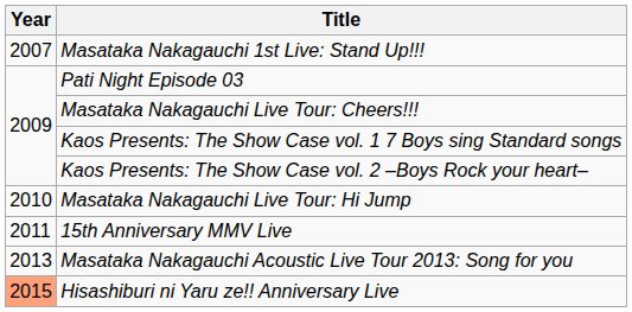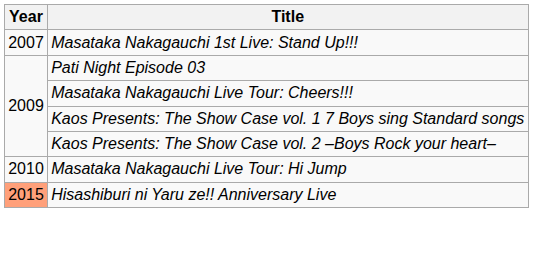 <table class="wikitable">
 <tr>
 <th>Year</th>
 <th>Title</th>
 </tr>
 <tr>
 <td>2007</td>
 <td><em>Masataka Nakagauchi 1st Live: Stand Up!!!</em></td>
 </tr>
 <tr>
 <td rowspan="4">2009</td>
 <td><em>Pati Night Episode 03</em></td>
 </tr>
 <tr>
 <td><em>Masataka Nakagauchi Live Tour: Cheers!!!</em></td>
 </tr>
 <tr>
 <td><em>Kaos Presents: The Show Case vol. 1 7 Boys sing Standard songs</em></td>
 </tr>
 <tr>
 <td><em>Kaos Presents: The Show Case vol. 2 –Boys Rock your heart–</em></td>
 </tr>
 <tr>
 <td>2010</td>
 <td><em>Masataka Nakagauchi Live Tour: Hi Jump</em></td>
 </tr>
 <tr>
-<td>2011</td>
-<td><em>15th Anniversary MMV Live</em></td>
-</tr>
-<tr>
-<td>2013</td>
-<td><em>Masataka Nakagauchi Acoustic Live Tour 2013: Song for you</em></td>
-</tr>
-<tr>
 <td style="background: lightsalmon;">2015</td>
 <td><em>Hisashiburi ni Yaru ze!! Anniversary Live</em></td>
 </tr>
 </table>
